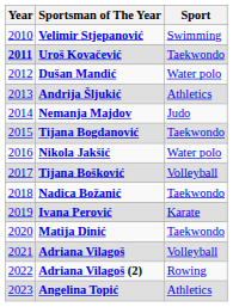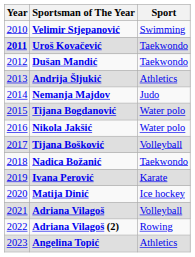 <table class="wikitable">
 <tr>
 <th><strong>Year</strong></th>
 <th><strong>Sportsman of The Year</strong></th>
 <th><strong>Sport</strong></th>
 </tr>
 <tr>
 <td><a href='#'>2010</a></td>
 <td><strong><a href='#'>Velimir Stjepanović</a></strong></td>
 <td> <a href='#'>Swimming</a></td>
 </tr>
 <tr bgcolor=#DFDFDF>
 <td><strong><a href='#'>2011</a></strong></td>
 <td><strong><a href='#'>Uroš Kovačević</a></strong></td>
 <td> <a href='#'>Taekwondo</a></td>
 </tr>
 <tr>
 <td><a href='#'>2012</a></td>
 <td><strong><a href='#'>Dušan Mandić</a></strong></td>
-<td> <a href='#'>Water polo</a></td>
+<td> <a href='#'>Taekwondo</a></td>
 </tr>
 <tr bgcolor=#DFDFDF>
 <td><a href='#'>2013</a></td>
 <td><strong><a href='#'>Andrija Šljukić</a></strong></td>
 <td> <a href='#'>Athletics</a></td>
 </tr>
 <tr>
 <td><a href='#'>2014</a></td>
 <td><strong><a href='#'>Nemanja Majdov</a></strong></td>
 <td> <a href='#'>Judo</a></td>
 </tr>
 <tr bgcolor=#DFDFDF>
 <td><a href='#'>2015</a></td>
 <td><strong><a href='#'>Tijana Bogdanović</a></strong></td>
-<td> <a href='#'>Taekwondo</a></td>
+<td> <a href='#'>Water polo</a></td>
 </tr>
 <tr>
 <td><a href='#'>2016</a></td>
 <td><strong><a href='#'>Nikola Jakšić</a></strong></td>
 <td> <a href='#'>Water polo</a></td>
 </tr>
 <tr bgcolor=#DFDFDF>
 <td><a href='#'>2017</a></td>
 <td><strong><a href='#'>Tijana Bošković</a></strong></td>
 <td> <a href='#'>Volleyball</a></td>
 </tr>
 <tr>
 <td><a href='#'>2018</a></td>
 <td><strong><a href='#'>Nadica Božanić</a></strong></td>
 <td> <a href='#'>Taekwondo</a></td>
 </tr>
 <tr bgcolor=#DFDFDF>
 <td><a href='#'>2019</a></td>
 <td><strong><a href='#'>Ivana Perović</a></strong></td>
 <td> <a href='#'>Karate</a></td>
 </tr>
 <tr>
 <td><a href='#'>2020</a></td>
 <td><strong><a href='#'>Matija Dinić</a></strong></td>
-<td> <a href='#'>Taekwondo</a></td>
+<td> <a href='#'>Ice hockey</a></td>
 </tr>
 <tr bgcolor=#DFDFDF>
 <td><a href='#'>2021</a></td>
 <td><strong><a href='#'>Adriana Vilagoš</a></strong></td>
 <td> <a href='#'>Volleyball</a></td>
 </tr>
 <tr>
 <td><a href='#'>2022</a></td>
 <td><strong><a href='#'>Adriana Vilagoš</a> (2)</strong></td>
 <td> <a href='#'>Rowing</a></td>
 </tr>
 <tr bgcolor=#DFDFDF>
 <td><a href='#'>2023</a></td>
 <td><strong><a href='#'>Angelina Topić</a></strong></td>
 <td> <a href='#'>Athletics</a></td>
 </tr>
 </table>
